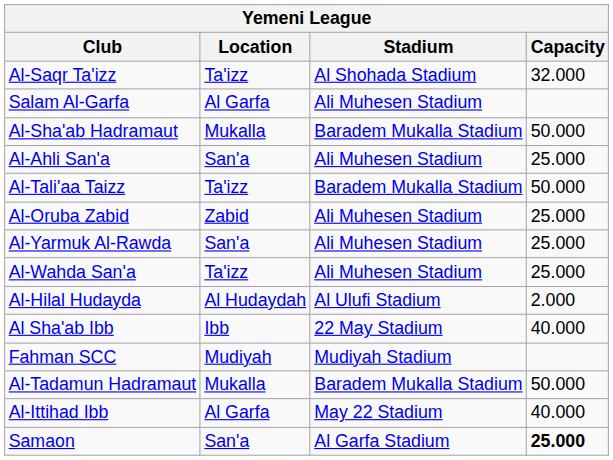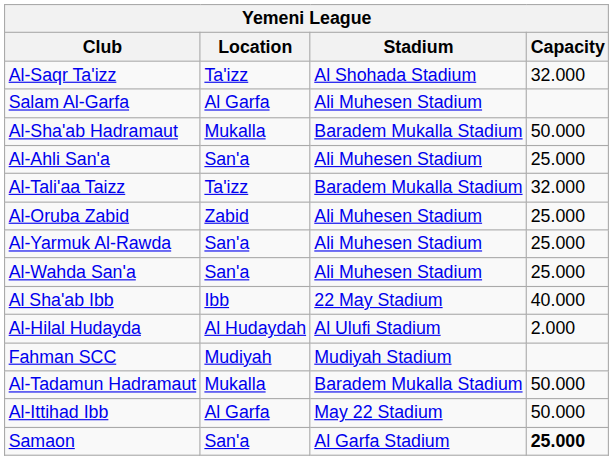 <table class="wikitable sortable" border="1">
 <tr>
 <th colspan="4">Yemeni League</th>
 </tr>
 <tr>
 <th>Club</th>
 <th>Location</th>
 <th>Stadium</th>
 <th>Capacity</th>
 </tr>
 <tr>
 <td><a href='#'>Al-Saqr Ta'izz</a></td>
 <td><a href='#'>Ta'izz</a></td>
 <td><a href='#'>Al Shohada Stadium</a></td>
 <td>32.000</td>
 </tr>
 <tr>
 <td><a href='#'>Salam Al-Garfa</a></td>
 <td><a href='#'>Al Garfa</a></td>
 <td><a href='#'>Ali Muhesen Stadium</a></td>
 <td></td>
 </tr>
 <tr>
 <td><a href='#'>Al-Sha'ab Hadramaut</a></td>
 <td><a href='#'>Mukalla</a></td>
 <td><a href='#'>Baradem Mukalla Stadium</a></td>
 <td>50.000</td>
 </tr>
 <tr>
 <td><a href='#'>Al-Ahli San'a</a></td>
 <td><a href='#'>San'a</a></td>
 <td><a href='#'>Ali Muhesen Stadium</a></td>
 <td>25.000</td>
 </tr>
 <tr>
 <td><a href='#'>Al-Tali'aa Taizz</a></td>
 <td><a href='#'>Ta'izz</a></td>
 <td><a href='#'>Baradem Mukalla Stadium</a></td>
-<td>50.000</td>
+<td>32.000</td>
 </tr>
 <tr>
 <td><a href='#'>Al-Oruba Zabid</a></td>
 <td><a href='#'>Zabid</a></td>
 <td><a href='#'>Ali Muhesen Stadium</a></td>
 <td>25.000</td>
 </tr>
 <tr>
 <td><a href='#'>Al-Yarmuk Al-Rawda</a></td>
 <td><a href='#'>San'a</a></td>
 <td><a href='#'>Ali Muhesen Stadium</a></td>
 <td>25.000</td>
 </tr>
 <tr>
 <td><a href='#'>Al-Wahda San'a</a></td>
-<td><a href='#'>Ta'izz</a></td>
+<td><a href='#'>San'a</a></td>
 <td><a href='#'>Ali Muhesen Stadium</a></td>
 <td>25.000</td>
+</tr>
+<tr>
+<td><a href='#'>Al Sha'ab Ibb</a></td>
+<td><a href='#'>Ibb</a></td>
+<td><a href='#'>22 May Stadium</a></td>
+<td>40.000</td>
 </tr>
 <tr>
 <td><a href='#'>Al-Hilal Hudayda</a></td>
 <td><a href='#'>Al Hudaydah</a></td>
 <td><a href='#'>Al Ulufi Stadium</a></td>
 <td>2.000</td>
-</tr>
-<tr>
-<td><a href='#'>Al Sha'ab Ibb</a></td>
-<td><a href='#'>Ibb</a></td>
-<td><a href='#'>22 May Stadium</a></td>
-<td>40.000</td>
 </tr>
 <tr>
 <td><a href='#'>Fahman SCC</a></td>
 <td><a href='#'>Mudiyah</a></td>
 <td><a href='#'>Mudiyah Stadium</a></td>
 <td></td>
 </tr>
 <tr>
 <td><a href='#'>Al-Tadamun Hadramaut</a></td>
 <td><a href='#'>Mukalla</a></td>
 <td><a href='#'>Baradem Mukalla Stadium</a></td>
 <td>50.000</td>
 </tr>
 <tr>
 <td><a href='#'>Al-Ittihad Ibb</a></td>
 <td><a href='#'>Al Garfa</a></td>
 <td><a href='#'>May 22 Stadium</a></td>
-<td>40.000</td>
+<td>50.000</td>
 </tr>
 <tr>
 <td><a href='#'>Samaon</a></td>
 <td><a href='#'>San'a</a></td>
 <td><a href='#'>Al Garfa Stadium</a></td>
 <td><strong>25.000</strong></td>
 </tr>
 </table>
